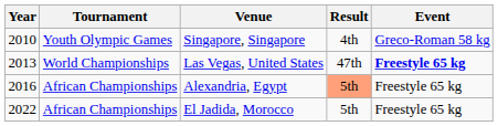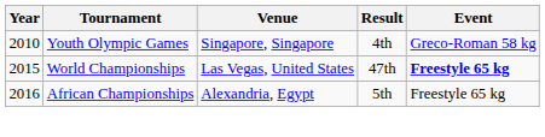 <table class="wikitable" style="font-size:95%;">
 <tr>
 <th>Year</th>
 <th>Tournament</th>
 <th>Venue</th>
 <th>Result</th>
 <th>Event</th>
 </tr>
 <tr>
 <td>2010</td>
 <td><a href='#'>Youth Olympic Games</a></td>
 <td> <a href='#'>Singapore</a>, <a href='#'>Singapore</a></td>
 <td align="center">4th</td>
 <td><a href='#'>Greco-Roman 58 kg</a></td>
 </tr>
 <tr>
-<td>2013</td>
+<td>2015</td>
 <td><a href='#'>World Championships</a></td>
 <td> <a href='#'>Las Vegas</a>, <a href='#'>United States</a></td>
 <td align="center">47th</td>
 <td><strong><a href='#'>Freestyle 65 kg</a></strong></td>
 </tr>
 <tr>
 <td>2016</td>
 <td><a href='#'>African Championships</a></td>
 <td> <a href='#'>Alexandria</a>, <a href='#'>Egypt</a></td>
-<td align="center" style="background: lightsalmon;">5th</td>
-<td>Freestyle 65 kg</td>
-</tr>
-<tr>
-<td>2022</td>
-<td><a href='#'>African Championships</a></td>
-<td> <a href='#'>El Jadida</a>, <a href='#'>Morocco</a></td>
 <td align="center">5th</td>
 <td>Freestyle 65 kg</td>
 </tr>
 </table>
